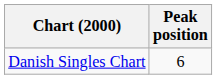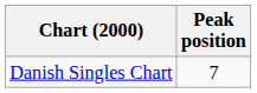 <table class="wikitable">
 <tr>
 <th>Chart (2000)</th>
 <th>Peak<br>position</th>
 </tr>
 <tr>
 <td><a href='#'>Danish Singles Chart</a></td>
-<td align="center">6</td>
+<td align="center">7</td>
 </tr>
 </table>
